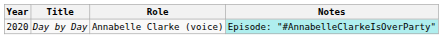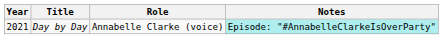 <table class="wikitable sortable">
 <tr>
 <th>Year</th>
 <th>Title</th>
 <th>Role</th>
 <th>Notes</th>
 </tr>
 <tr>
-<td>2020</td>
+<td>2021</td>
 <td><em>Day by Day</em></td>
 <td>Annabelle Clarke (voice)</td>
 <td style="background: paleturquoise;">Episode: "#AnnabelleClarkeIsOverParty"</td>
 </tr>
 </table>
